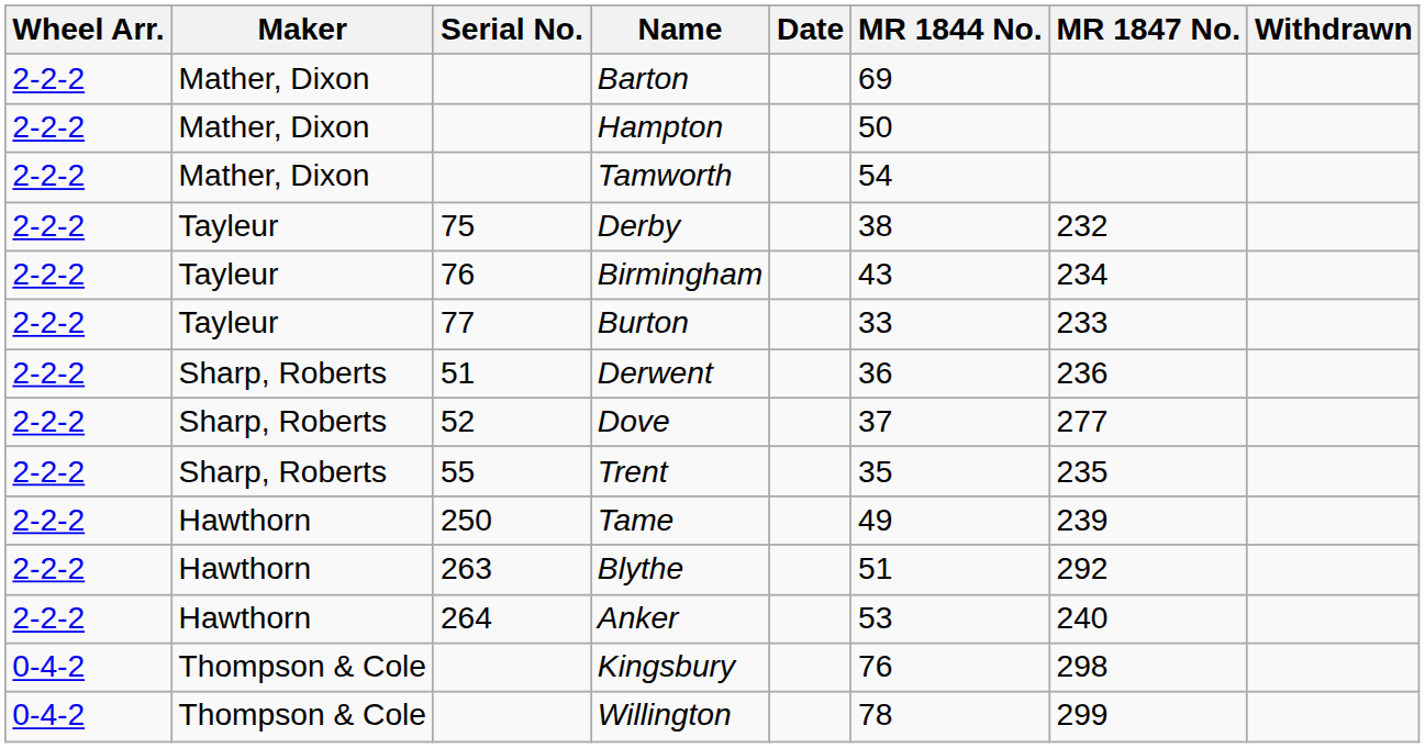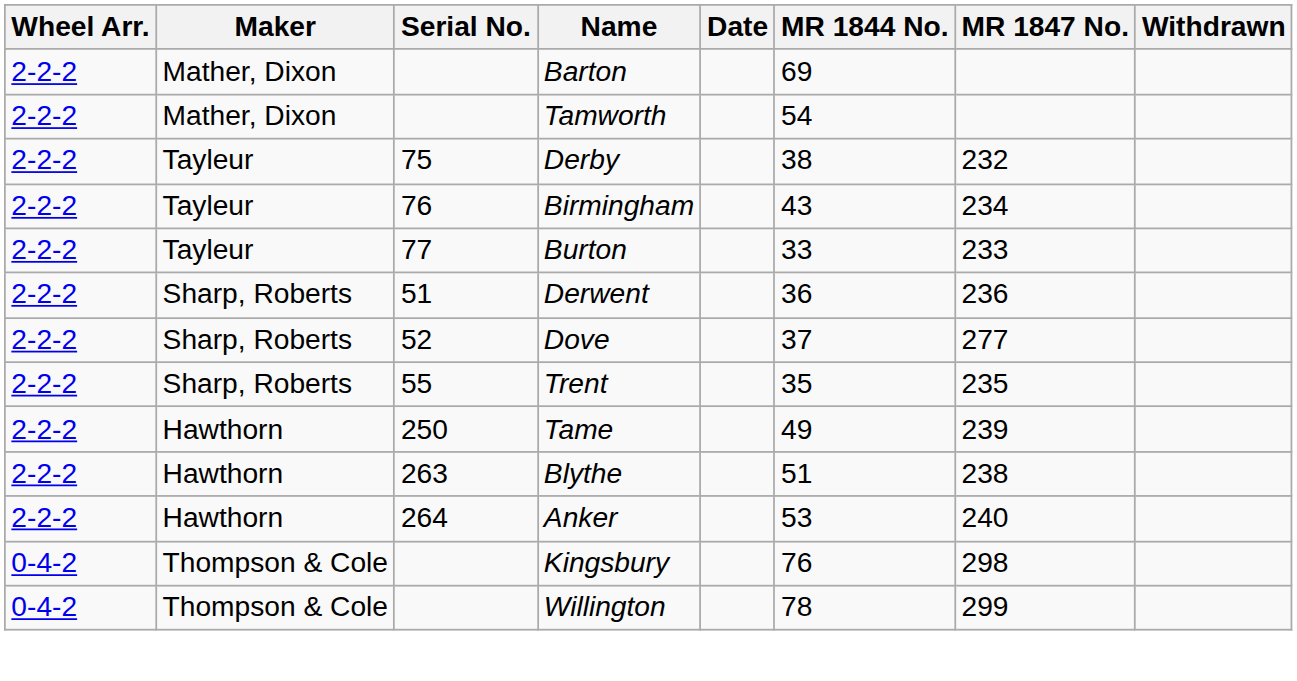 <table class="wikitable sortable">
 <tr>
 <th>Wheel Arr.</th>
 <th>Maker</th>
 <th>Serial No.</th>
 <th>Name</th>
 <th>Date</th>
 <th>MR 1844 No.</th>
 <th>MR 1847 No.</th>
 <th>Withdrawn</th>
 </tr>
 <tr>
 <td><a href='#'>2-2-2</a></td>
 <td>Mather, Dixon</td>
 <td></td>
 <td><em>Barton</em></td>
 <td></td>
 <td>69</td>
-<td></td>
-<td></td>
-</tr>
-<tr>
-<td><a href='#'>2-2-2</a></td>
-<td>Mather, Dixon</td>
-<td></td>
-<td><em>Hampton</em></td>
-<td></td>
-<td>50</td>
 <td></td>
 <td></td>
 </tr>
 <tr>
 <td><a href='#'>2-2-2</a></td>
 <td>Mather, Dixon</td>
 <td></td>
 <td><em>Tamworth</em></td>
 <td></td>
 <td>54</td>
 <td></td>
 <td></td>
 </tr>
 <tr>
 <td><a href='#'>2-2-2</a></td>
 <td>Tayleur</td>
 <td>75</td>
 <td><em>Derby</em></td>
 <td></td>
 <td>38</td>
 <td>232</td>
 <td></td>
 </tr>
 <tr>
 <td><a href='#'>2-2-2</a></td>
 <td>Tayleur</td>
 <td>76</td>
 <td><em>Birmingham</em></td>
 <td></td>
 <td>43</td>
 <td>234</td>
 <td></td>
 </tr>
 <tr>
 <td><a href='#'>2-2-2</a></td>
 <td>Tayleur</td>
 <td>77</td>
 <td><em>Burton</em></td>
 <td></td>
 <td>33</td>
 <td>233</td>
 <td></td>
 </tr>
 <tr>
 <td><a href='#'>2-2-2</a></td>
 <td>Sharp, Roberts</td>
 <td>51</td>
 <td><em>Derwent</em></td>
 <td></td>
 <td>36</td>
 <td>236</td>
 <td></td>
 </tr>
 <tr>
 <td><a href='#'>2-2-2</a></td>
 <td>Sharp, Roberts</td>
 <td>52</td>
 <td><em>Dove</em></td>
 <td></td>
 <td>37</td>
 <td>277</td>
 <td></td>
 </tr>
 <tr>
 <td><a href='#'>2-2-2</a></td>
 <td>Sharp, Roberts</td>
 <td>55</td>
 <td><em>Trent</em></td>
 <td></td>
 <td>35</td>
 <td>235</td>
 <td></td>
 </tr>
 <tr>
 <td><a href='#'>2-2-2</a></td>
 <td>Hawthorn</td>
 <td>250</td>
 <td><em>Tame</em></td>
 <td></td>
 <td>49</td>
 <td>239</td>
 <td></td>
 </tr>
 <tr>
 <td><a href='#'>2-2-2</a></td>
 <td>Hawthorn</td>
 <td>263</td>
 <td><em>Blythe</em></td>
 <td></td>
 <td>51</td>
-<td>292</td>
+<td>238</td>
 <td></td>
 </tr>
 <tr>
 <td><a href='#'>2-2-2</a></td>
 <td>Hawthorn</td>
 <td>264</td>
 <td><em>Anker</em></td>
 <td></td>
 <td>53</td>
 <td>240</td>
 <td></td>
 </tr>
 <tr>
 <td><a href='#'>0-4-2</a></td>
 <td>Thompson & Cole</td>
 <td></td>
 <td><em>Kingsbury</em></td>
 <td></td>
 <td>76</td>
 <td>298</td>
 <td></td>
 </tr>
 <tr>
 <td><a href='#'>0-4-2</a></td>
 <td>Thompson & Cole</td>
 <td></td>
 <td><em>Willington</em></td>
 <td></td>
 <td>78</td>
 <td>299</td>
 <td></td>
 </tr>
 </table>
